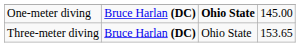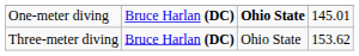 <table class="wikitable sortable" style="text-align:left">
 <tr>
 </tr>
 <tr>
 <td>One-meter diving</td>
 <td><a href='#'>Bruce Harlan</a> <strong>(DC)</strong></td>
 <td><strong>Ohio State</strong></td>
-<td>145.00</td>
+<td>145.01</td>
 </tr>
 <tr>
 <td>Three-meter diving</td>
 <td><a href='#'>Bruce Harlan</a> <strong>(DC)</strong></td>
 <td>Ohio State</td>
-<td>153.65</td>
+<td>153.62</td>
 </tr>
 </table>
